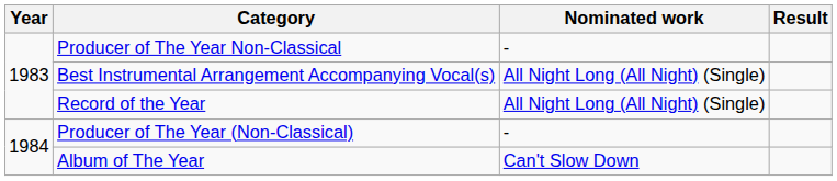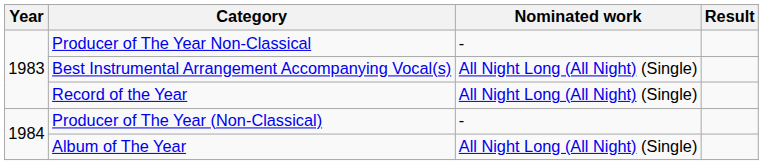 <table class="wikitable sortable">
 <tr>
 <th>Year</th>
 <th>Category</th>
 <th>Nominated work</th>
 <th>Result</th>
 </tr>
 <tr>
 <td rowspan=3>1983</td>
 <td><a href='#'>Producer of The Year Non-Classical</a></td>
 <td>-</td>
 <td></td>
 </tr>
 <tr>
 <td><a href='#'>Best Instrumental Arrangement Accompanying Vocal(s)</a></td>
 <td><a href='#'>All Night Long (All Night)</a> (Single)</td>
 <td></td>
 </tr>
 <tr>
 <td><a href='#'>Record of the Year</a></td>
 <td><a href='#'>All Night Long (All Night)</a> (Single)</td>
 <td></td>
 </tr>
 <tr>
 <td rowspan=2>1984</td>
 <td><a href='#'>Producer of The Year (Non-Classical)</a></td>
 <td>-</td>
 <td></td>
 </tr>
 <tr>
 <td><a href='#'>Album of The Year</a></td>
-<td><a href='#'>Can't Slow Down</a></td>
+<td><a href='#'>All Night Long (All Night)</a> (Single)</td>
 <td></td>
 </tr>
 </table>
